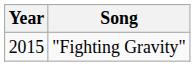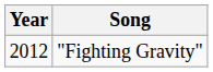 <table class="wikitable">
 <tr>
 <th>Year</th>
 <th>Song</th>
 </tr>
 <tr>
-<td>2015</td>
+<td>2012</td>
 <td>"Fighting Gravity"</td>
 </tr>
 </table>
